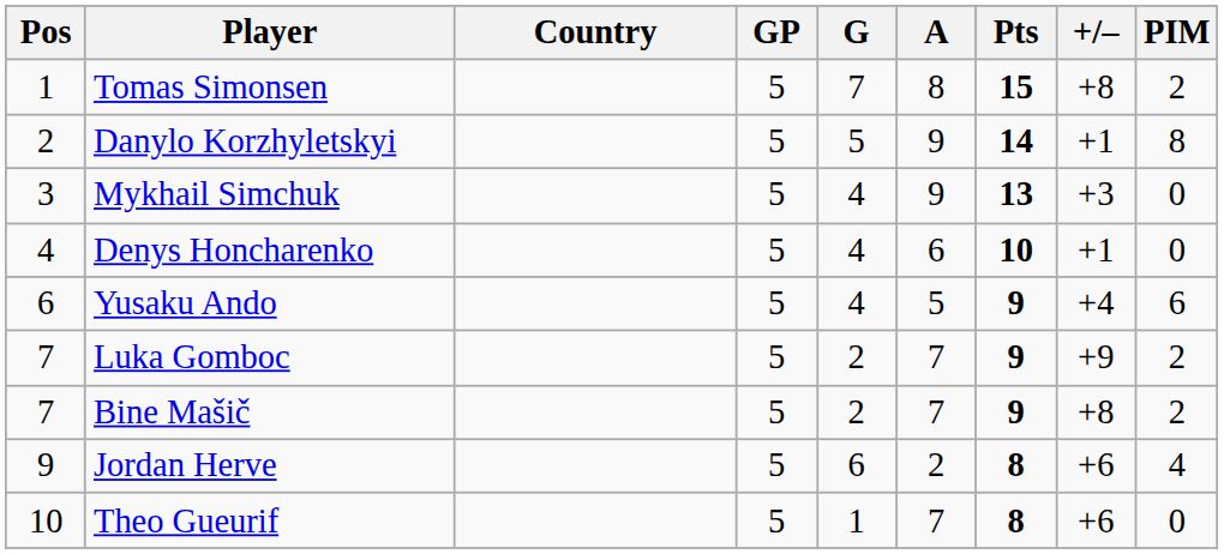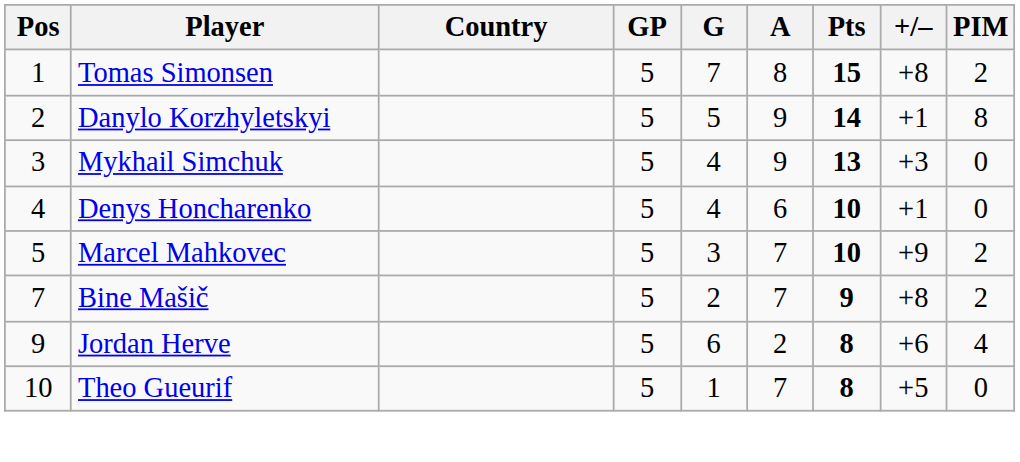 <table class="wikitable sortable" style="text-align: center;">
 <tr>
 <th width=30>Pos</th>
 <th width=165>Player</th>
 <th width=125>Country</th>
 <th width=30>GP</th>
 <th width=30>G</th>
 <th width=30>A</th>
 <th width=30>Pts</th>
 <th width=30>+/–</th>
 <th width=30>PIM</th>
 </tr>
 <tr>
 <td>1</td>
 <td align=left><a href='#'>Tomas Simonsen</a></td>
 <td align=left></td>
 <td>5</td>
 <td>7</td>
 <td>8</td>
 <td><strong>15</strong></td>
 <td>+8</td>
 <td>2</td>
 </tr>
 <tr>
 <td>2</td>
 <td align=left><a href='#'>Danylo Korzhyletskyi</a></td>
 <td align=left></td>
 <td>5</td>
 <td>5</td>
 <td>9</td>
 <td><strong>14</strong></td>
 <td>+1</td>
 <td>8</td>
 </tr>
 <tr>
 <td>3</td>
 <td align=left><a href='#'>Mykhail Simchuk</a></td>
 <td align=left></td>
 <td>5</td>
 <td>4</td>
 <td>9</td>
 <td><strong>13</strong></td>
 <td>+3</td>
 <td>0</td>
 </tr>
 <tr>
 <td>4</td>
 <td align=left><a href='#'>Denys Honcharenko</a></td>
 <td align=left></td>
 <td>5</td>
 <td>4</td>
 <td>6</td>
 <td><strong>10</strong></td>
 <td>+1</td>
 <td>0</td>
 </tr>
 <tr>
-<td>6</td>
-<td align=left><a href='#'>Yusaku Ando</a></td>
+<td>5</td>
+<td align=left><a href='#'>Marcel Mahkovec</a></td>
 <td align=left></td>
 <td>5</td>
-<td>4</td>
-<td>5</td>
-<td><strong>9</strong></td>
-<td>+4</td>
-<td>6</td>
-</tr>
-<tr>
+<td>3</td>
 <td>7</td>
-<td align=left><a href='#'>Luka Gomboc</a></td>
-<td align=left></td>
-<td>5</td>
-<td>2</td>
-<td>7</td>
-<td><strong>9</strong></td>
+<td><strong>10</strong></td>
 <td>+9</td>
 <td>2</td>
 </tr>
 <tr>
 <td>7</td>
 <td align=left><a href='#'>Bine Mašič</a></td>
 <td align=left></td>
 <td>5</td>
 <td>2</td>
 <td>7</td>
 <td><strong>9</strong></td>
 <td>+8</td>
 <td>2</td>
 </tr>
 <tr>
 <td>9</td>
 <td align=left><a href='#'>Jordan Herve</a></td>
 <td align=left></td>
 <td>5</td>
 <td>6</td>
 <td>2</td>
 <td><strong>8</strong></td>
 <td>+6</td>
 <td>4</td>
 </tr>
 <tr>
 <td>10</td>
 <td align=left><a href='#'>Theo Gueurif</a></td>
 <td align=left></td>
 <td>5</td>
 <td>1</td>
 <td>7</td>
 <td><strong>8</strong></td>
-<td>+6</td>
+<td>+5</td>
 <td>0</td>
 </tr>
 </table>
